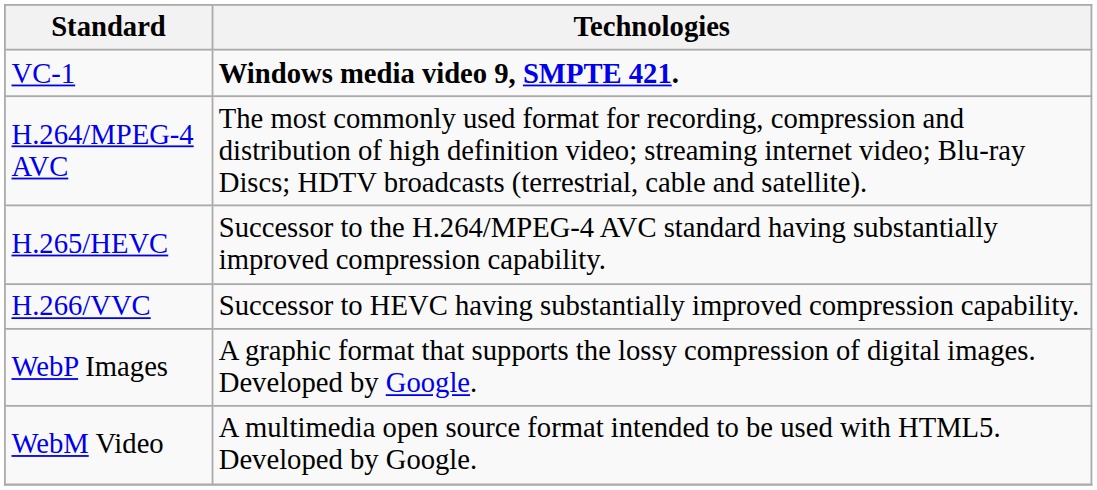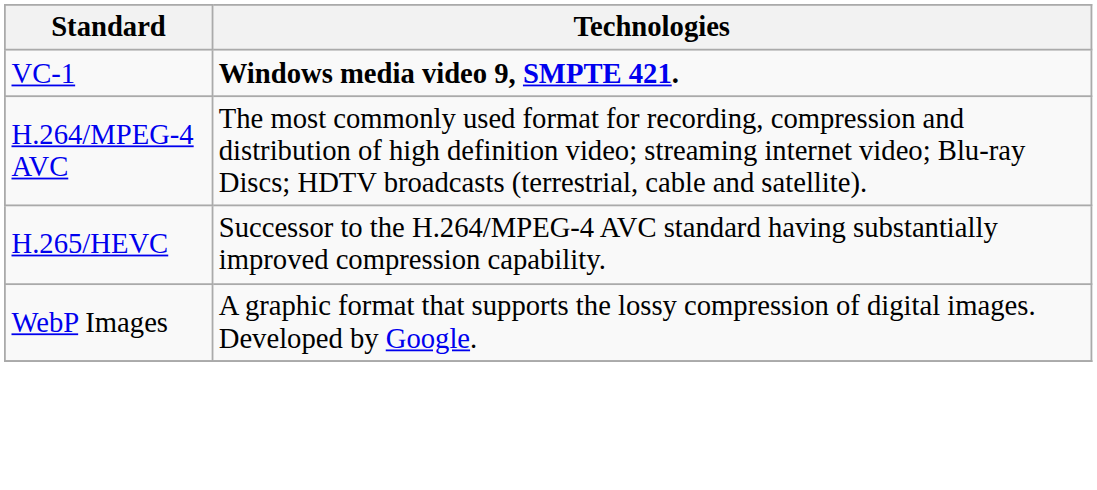 <table class="wikitable">
 <tr>
 <th>Standard</th>
 <th>Technologies</th>
 </tr>
 <tr>
 <td><a href='#'>VC-1</a></td>
 <td><strong>Windows media video 9, <a href='#'>SMPTE 421</a>.</strong></td>
 </tr>
 <tr>
 <td><a href='#'>H.264/MPEG-4 AVC</a></td>
 <td>The most commonly used format for recording, compression and distribution of high definition video; streaming internet video; Blu-ray Discs; HDTV broadcasts (terrestrial, cable and satellite).</td>
 </tr>
 <tr>
 <td><a href='#'>H.265/HEVC</a></td>
 <td>Successor to the H.264/MPEG-4 AVC standard having substantially improved compression capability.</td>
 </tr>
 <tr>
-<td><a href='#'>H.266/VVC</a></td>
-<td>Successor to HEVC having substantially improved compression capability.</td>
-</tr>
-<tr>
 <td><a href='#'>WebP</a> Images</td>
 <td>A graphic format that supports the lossy compression of digital images. Developed by <a href='#'>Google</a>.</td>
 </tr>
 <tr>
-<td><a href='#'>WebM</a> Video</td>
-<td>A multimedia open source format intended to be used with HTML5. Developed by Google.</td>
-</tr>
-<tr>
 </tr>
 </table>
